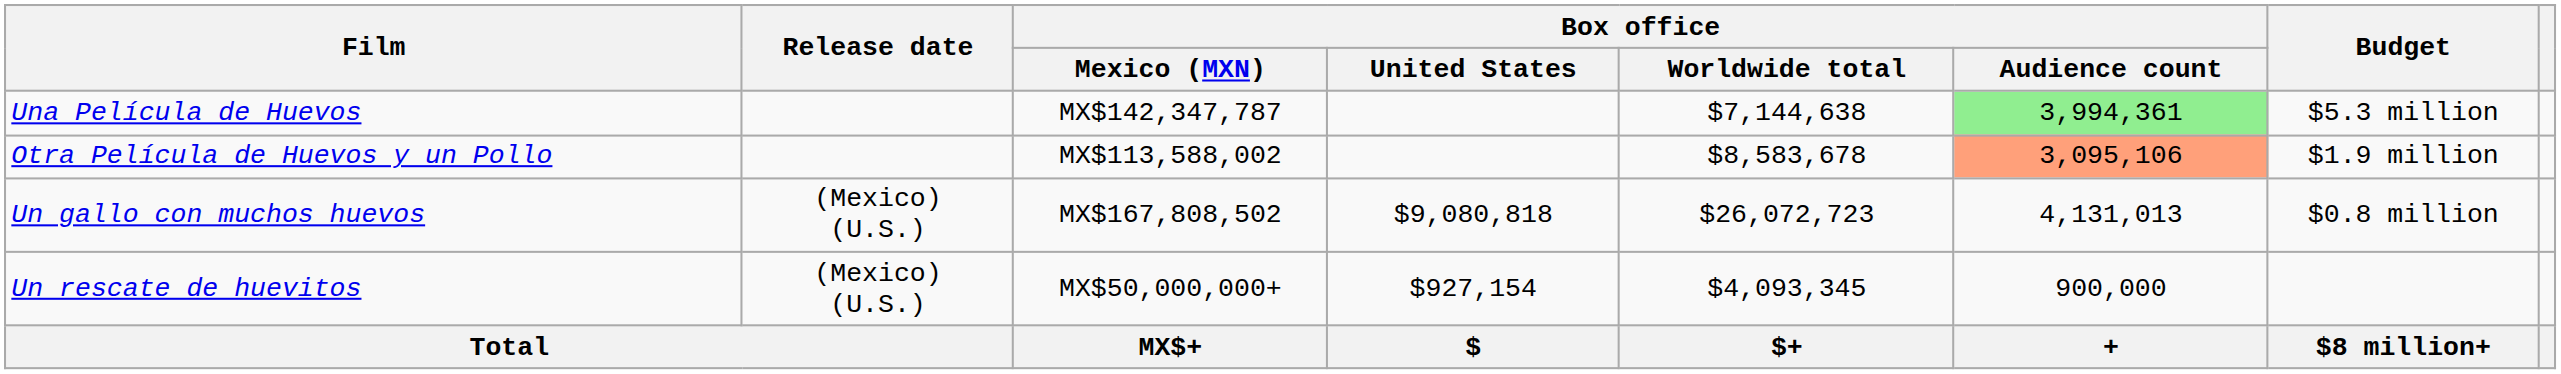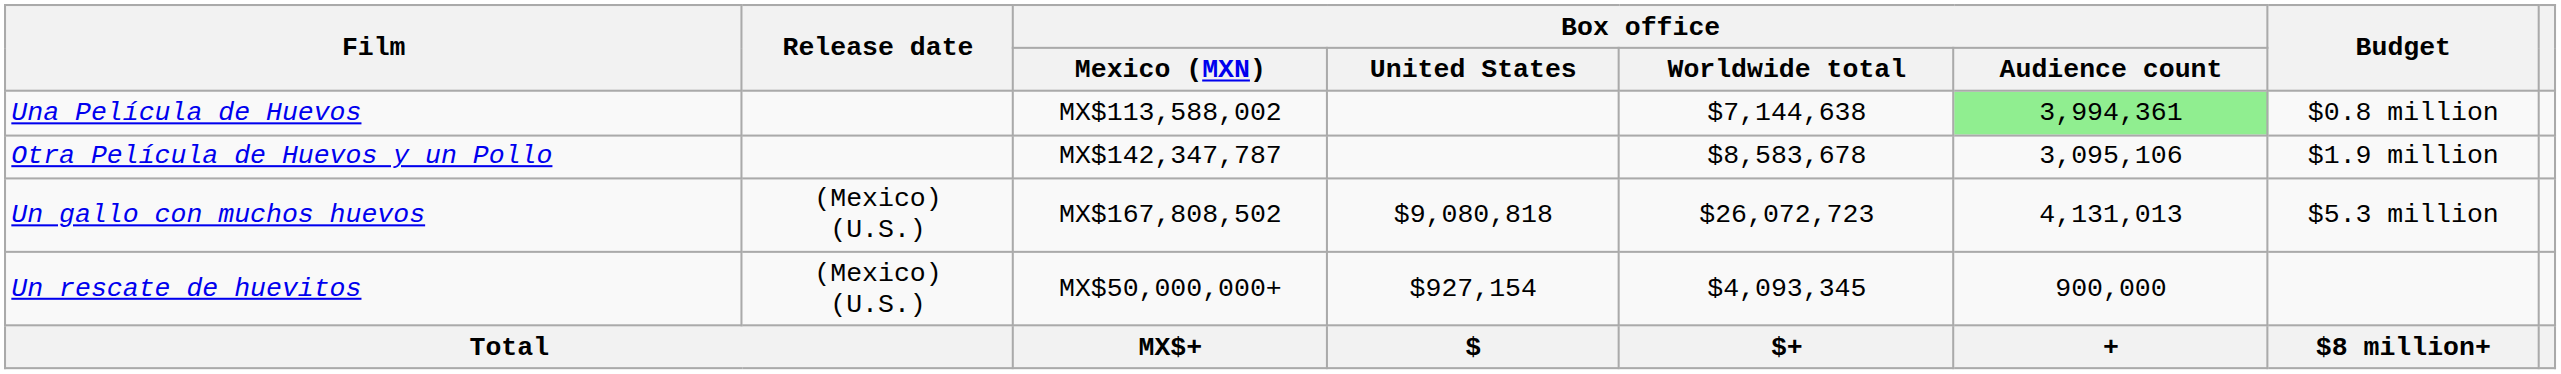 <table class="wikitable sortable"  style="width:99%; text-align:center;">
 <tr>
 <th rowspan="2">Film</th>
 <th rowspan="2">Release date</th>
 <th colspan="4">Box office</th>
 <th rowspan="2">Budget</th>
 <th rowspan="2"></th>
 </tr>
 <tr>
 <th>Mexico (<a href='#'>MXN</a>)</th>
 <th>United States</th>
 <th>Worldwide total</th>
 <th>Audience count</th>
 </tr>
 <tr>
 <td style="text-align: left;"><em><a href='#'>Una Película de Huevos</a></em></td>
 <td></td>
-<td>MX$142,347,787</td>
+<td>MX$113,588,002</td>
 <td></td>
 <td>$7,144,638</td>
 <td style="background: lightgreen;">3,994,361</td>
-<td>$5.3 million</td>
+<td>$0.8 million</td>
 <td></td>
 </tr>
 <tr>
 <td style="text-align: left;"><em><a href='#'>Otra Película de Huevos y un Pollo</a></em></td>
 <td></td>
-<td>MX$113,588,002</td>
+<td>MX$142,347,787</td>
 <td></td>
 <td>$8,583,678</td>
-<td style="background: lightsalmon;">3,095,106</td>
+<td>3,095,106</td>
 <td>$1.9 million</td>
 <td></td>
 </tr>
 <tr>
 <td style="text-align: left;"><em><a href='#'>Un gallo con muchos huevos</a></em></td>
 <td> (Mexico)<br> (U.S.)</td>
 <td>MX$167,808,502</td>
 <td>$9,080,818</td>
 <td>$26,072,723</td>
 <td>4,131,013</td>
-<td>$0.8 million</td>
+<td>$5.3 million</td>
 <td></td>
 </tr>
 <tr>
 <td style="text-align: left;"><em><a href='#'>Un rescate de huevitos</a></em></td>
 <td> (Mexico)<br> (U.S.)</td>
 <td>MX$50,000,000+</td>
 <td>$927,154</td>
 <td>$4,093,345</td>
 <td>900,000</td>
 <td></td>
 <td></td>
 </tr>
 <tr>
 <th colspan="2" style="text-align:center;">Total</th>
 <th>MX$+</th>
 <th>$</th>
 <th>$+</th>
 <th>+</th>
 <th style="text-align: center;">$8 million+</th>
 <th></th>
 </tr>
 </table>
